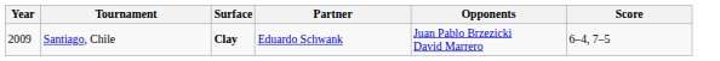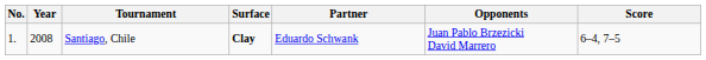 <table class="sortable wikitable" style=font-size:97%>
 <tr>
+<th style="width:20px" class="unsortable">No.</th>
 <th style="width:40px">Year</th>
 <th style="width:220px">Tournament</th>
 <th style="width:50px">Surface</th>
 <th style="width:200px">Partner</th>
 <th style="width:200px">Opponents</th>
 <th style="width:160px" class="unsortable">Score</th>
 </tr>
 <tr>
-<td>2009</td>
+<td>1.</td>
+<td>2008</td>
 <td><a href='#'>Santiago</a>, Chile</td>
 <td><strong>Clay</strong></td>
 <td> <a href='#'>Eduardo Schwank</a></td>
 <td> <a href='#'>Juan Pablo Brzezicki</a><br> <a href='#'>David Marrero</a></td>
 <td>6–4, 7–5</td>
 </tr>
 </table>
